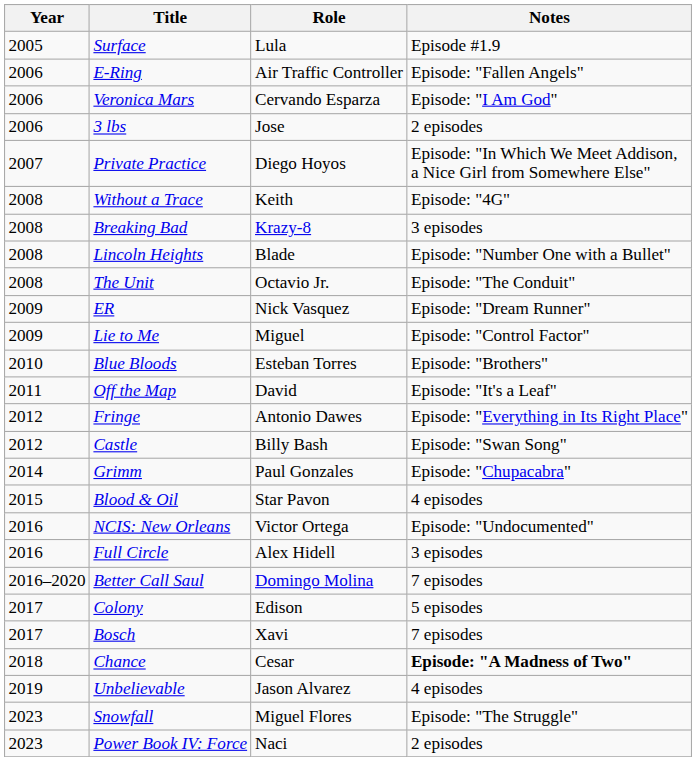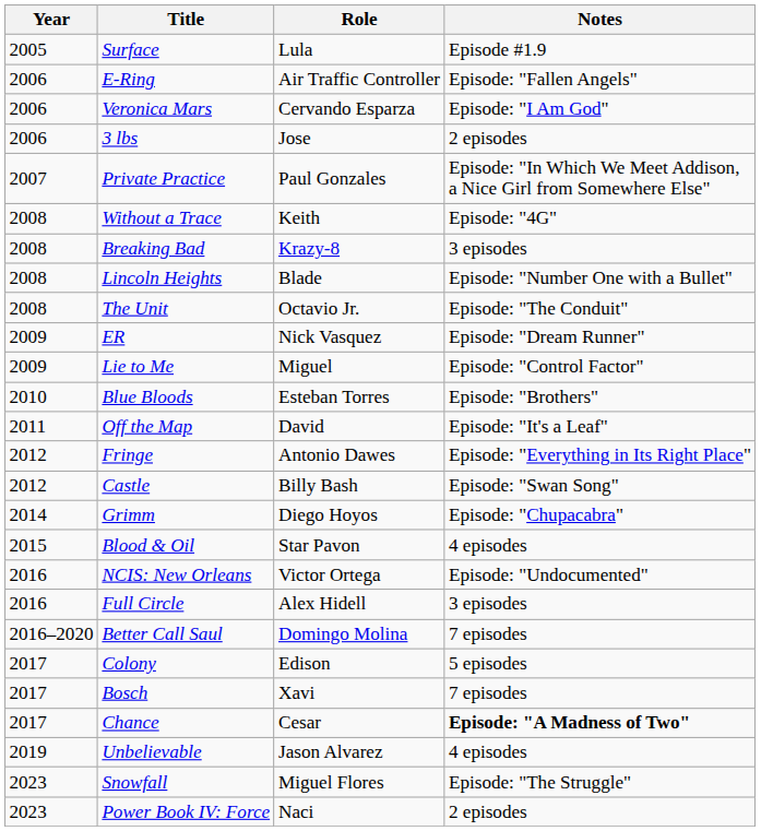 <table class="wikitable sortable">
 <tr>
 <th>Year</th>
 <th>Title</th>
 <th>Role</th>
 <th>Notes</th>
 </tr>
 <tr>
 <td>2005</td>
 <td><a href='#'><em>Surface</em></a></td>
 <td>Lula</td>
 <td>Episode #1.9</td>
 </tr>
 <tr>
 <td>2006</td>
 <td><em><a href='#'>E-Ring</a></em></td>
 <td>Air Traffic Controller</td>
 <td>Episode: "Fallen Angels"</td>
 </tr>
 <tr>
 <td>2006</td>
 <td><em><a href='#'>Veronica Mars</a></em></td>
 <td>Cervando Esparza</td>
 <td>Episode: "<a href='#'>I Am God</a>"</td>
 </tr>
 <tr>
 <td>2006</td>
 <td><em><a href='#'>3 lbs</a></em></td>
 <td>Jose</td>
 <td>2 episodes</td>
 </tr>
 <tr>
 <td>2007</td>
 <td><a href='#'><em>Private Practice</em></a></td>
-<td>Diego Hoyos</td>
+<td>Paul Gonzales</td>
 <td>Episode: "In Which We Meet Addison,<br>a Nice Girl from Somewhere Else"</td>
 </tr>
 <tr>
 <td>2008</td>
 <td><em><a href='#'>Without a Trace</a></em></td>
 <td>Keith</td>
 <td>Episode: "4G"</td>
 </tr>
 <tr>
 <td>2008</td>
 <td><em><a href='#'>Breaking Bad</a></em></td>
 <td><a href='#'>Krazy-8</a></td>
 <td>3 episodes</td>
 </tr>
 <tr>
 <td>2008</td>
 <td><a href='#'><em>Lincoln Heights</em></a></td>
 <td>Blade</td>
 <td>Episode: "Number One with a Bullet"</td>
 </tr>
 <tr>
 <td>2008</td>
 <td><em><a href='#'>The Unit</a></em></td>
 <td>Octavio Jr.</td>
 <td>Episode: "The Conduit"</td>
 </tr>
 <tr>
 <td>2009</td>
 <td><a href='#'><em>ER</em></a></td>
 <td>Nick Vasquez</td>
 <td>Episode: "Dream Runner"</td>
 </tr>
 <tr>
 <td>2009</td>
 <td><em><a href='#'>Lie to Me</a></em></td>
 <td>Miguel</td>
 <td>Episode: "Control Factor"</td>
 </tr>
 <tr>
 <td>2010</td>
 <td><a href='#'><em>Blue Bloods</em></a></td>
 <td>Esteban Torres</td>
 <td>Episode: "Brothers"</td>
 </tr>
 <tr>
 <td>2011</td>
 <td><a href='#'><em>Off the Map</em></a></td>
 <td>David</td>
 <td>Episode: "It's a Leaf"</td>
 </tr>
 <tr>
 <td>2012</td>
 <td><a href='#'><em>Fringe</em></a></td>
 <td>Antonio Dawes</td>
 <td>Episode: "<a href='#'>Everything in Its Right Place</a>"</td>
 </tr>
 <tr>
 <td>2012</td>
 <td><a href='#'><em>Castle</em></a></td>
 <td>Billy Bash</td>
 <td>Episode: "Swan Song"</td>
 </tr>
 <tr>
 <td>2014</td>
 <td><a href='#'><em>Grimm</em></a></td>
-<td>Paul Gonzales</td>
+<td>Diego Hoyos</td>
 <td>Episode: "<a href='#'>Chupacabra</a>"</td>
 </tr>
 <tr>
 <td>2015</td>
 <td><em><a href='#'>Blood & Oil</a></em></td>
 <td>Star Pavon</td>
 <td>4 episodes</td>
 </tr>
 <tr>
 <td>2016</td>
 <td><em><a href='#'>NCIS: New Orleans</a></em></td>
 <td>Victor Ortega</td>
 <td>Episode: "Undocumented"</td>
 </tr>
 <tr>
 <td>2016</td>
 <td><a href='#'><em>Full Circle</em></a></td>
 <td>Alex Hidell</td>
 <td>3 episodes</td>
 </tr>
 <tr>
 <td>2016–2020</td>
 <td><em><a href='#'>Better Call Saul</a></em></td>
 <td><a href='#'>Domingo Molina</a></td>
 <td>7 episodes</td>
 </tr>
 <tr>
 <td>2017</td>
 <td><a href='#'><em>Colony</em></a></td>
 <td>Edison</td>
 <td>5 episodes</td>
 </tr>
 <tr>
 <td>2017</td>
 <td><a href='#'><em>Bosch</em></a></td>
 <td>Xavi</td>
 <td>7 episodes</td>
 </tr>
 <tr>
-<td>2018</td>
+<td>2017</td>
 <td><a href='#'><em>Chance</em></a></td>
 <td>Cesar</td>
 <td><strong>Episode: "A Madness of Two"</strong></td>
 </tr>
 <tr>
 <td>2019</td>
 <td><a href='#'><em>Unbelievable</em></a></td>
 <td>Jason Alvarez</td>
 <td>4 episodes</td>
 </tr>
 <tr>
 <td>2023</td>
 <td><a href='#'><em>Snowfall</em></a></td>
 <td>Miguel Flores</td>
 <td>Episode: "The Struggle"</td>
 </tr>
 <tr>
 <td>2023</td>
 <td><em><a href='#'>Power Book IV: Force</a></em></td>
 <td>Naci</td>
 <td>2 episodes</td>
 </tr>
 </table>
